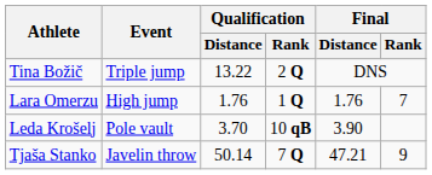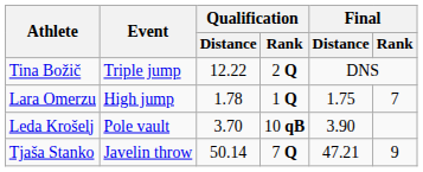 <table class=wikitable style="font-size:90%">
 <tr>
 <th rowspan=2>Athlete</th>
 <th rowspan=2>Event</th>
 <th colspan=2>Qualification</th>
 <th colspan=2>Final</th>
 </tr>
 <tr style="font-size:95%">
 <th>Distance</th>
 <th>Rank</th>
 <th>Distance</th>
 <th>Rank</th>
 </tr>
 <tr align=center>
 <td align=left><a href='#'>Tina Božič</a></td>
 <td align=left><a href='#'>Triple jump</a></td>
-<td>13.22</td>
+<td>12.22</td>
 <td>2 <strong>Q</strong></td>
 <td colspan=2>DNS</td>
 </tr>
 <tr align=center>
 <td align=left><a href='#'>Lara Omerzu</a></td>
 <td align=left><a href='#'>High jump</a></td>
-<td>1.76</td>
+<td>1.78</td>
 <td>1 <strong>Q</strong></td>
-<td>1.76</td>
+<td>1.75</td>
 <td>7</td>
 </tr>
 <tr align=center>
 <td align=left><a href='#'>Leda Krošelj</a></td>
 <td align=left><a href='#'>Pole vault</a></td>
 <td>3.70</td>
 <td>10 <strong>qB</strong></td>
 <td>3.90</td>
 <td></td>
 </tr>
 <tr align=center>
 <td align=left><a href='#'>Tjaša Stanko</a></td>
 <td align=left><a href='#'>Javelin throw</a></td>
 <td>50.14</td>
 <td>7 <strong>Q</strong></td>
 <td>47.21</td>
 <td>9</td>
 </tr>
 </table>
